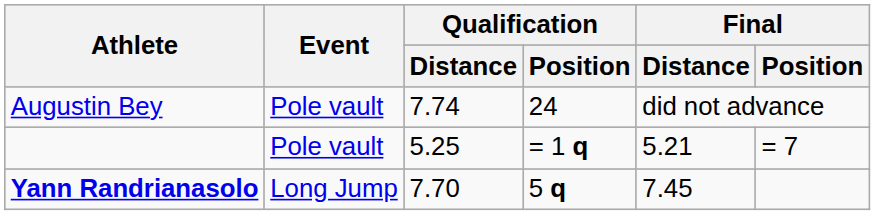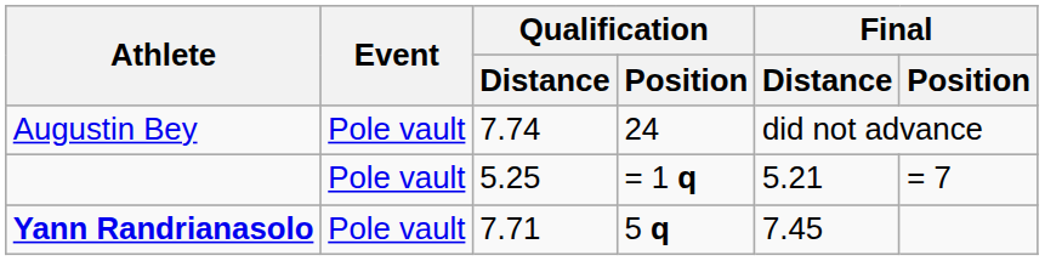 <table class="wikitable">
 <tr>
 <th rowspan="2">Athlete</th>
 <th rowspan="2">Event</th>
 <th colspan="2">Qualification</th>
 <th colspan="2">Final</th>
 </tr>
 <tr>
 <th>Distance</th>
 <th>Position</th>
 <th>Distance</th>
 <th>Position</th>
 </tr>
 <tr>
 <td><a href='#'>Augustin Bey</a></td>
 <td><a href='#'>Pole vault</a></td>
 <td>7.74</td>
 <td>24</td>
 <td colspan="2">did not advance</td>
 </tr>
 <tr>
 <td></td>
 <td><a href='#'>Pole vault</a></td>
 <td>5.25</td>
 <td>= 1 <strong>q</strong></td>
 <td>5.21</td>
 <td>= 7</td>
 </tr>
 <tr>
 <td><strong><a href='#'>Yann Randrianasolo</a></strong></td>
-<td><a href='#'>Long Jump</a></td>
-<td>7.70</td>
+<td><a href='#'>Pole vault</a></td>
+<td>7.71</td>
 <td>5 <strong>q</strong></td>
 <td>7.45</td>
 <td></td>
 </tr>
 </table>
